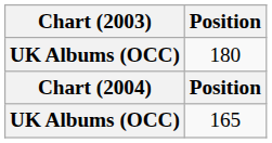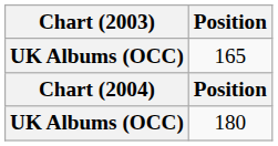 <table class="wikitable sortable plainrowheaders" style="text-align:center;">
 <tr>
 <th scope="col">Chart (2003)</th>
 <th scope="col">Position</th>
 </tr>
 <tr>
 <th scope="row">UK Albums (OCC)</th>
-<td>180</td>
+<td>165</td>
 </tr>
 <tr>
 <th scope="col">Chart (2004)</th>
 <th scope="col">Position</th>
 </tr>
 <tr>
 <th scope="row">UK Albums (OCC)</th>
-<td>165</td>
+<td>180</td>
 </tr>
 </table>
